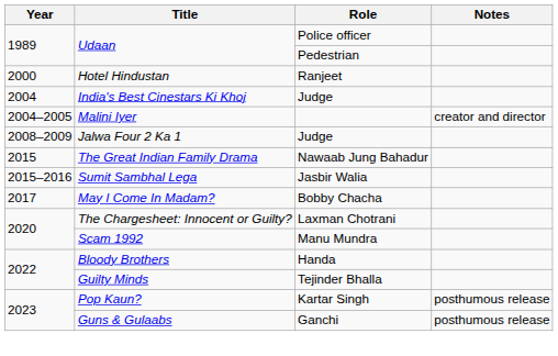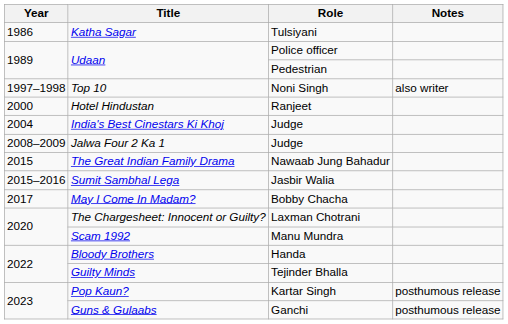 <table class="wikitable sortable">
 <tr>
 <th>Year</th>
 <th>Title</th>
 <th>Role</th>
 <th>Notes</th>
+</tr>
+<tr>
+<td>1986</td>
+<td><em><a href='#'>Katha Sagar</a></em></td>
+<td>Tulsiyani</td>
+<td></td>
 </tr>
 <tr>
 <td rowspan="2">1989</td>
 <td rowspan="2"><em><a href='#'>Udaan</a></em></td>
 <td>Police officer</td>
 <td></td>
 </tr>
 <tr>
 <td>Pedestrian</td>
 <td></td>
 </tr>
 <tr>
+<td>1997–1998</td>
+<td><em>Top 10</em></td>
+<td>Noni Singh</td>
+<td>also writer</td>
+</tr>
+<tr>
 <td>2000</td>
 <td><em>Hotel Hindustan</em></td>
 <td>Ranjeet</td>
 <td></td>
 </tr>
 <tr>
 <td>2004</td>
 <td><em><a href='#'>India's Best Cinestars Ki Khoj</a></em></td>
 <td>Judge</td>
 <td></td>
-</tr>
-<tr>
-<td>2004–2005</td>
-<td><em><a href='#'>Malini Iyer</a></em></td>
-<td></td>
-<td>creator and director</td>
 </tr>
 <tr>
 <td>2008–2009</td>
 <td><em>Jalwa Four 2 Ka 1</em></td>
 <td>Judge</td>
 <td></td>
 </tr>
 <tr>
 <td>2015</td>
 <td><em><a href='#'>The Great Indian Family Drama</a></em></td>
 <td>Nawaab Jung Bahadur</td>
 <td></td>
 </tr>
 <tr>
 <td>2015–2016</td>
 <td><em><a href='#'>Sumit Sambhal Lega</a></em></td>
 <td>Jasbir Walia</td>
 <td></td>
 </tr>
 <tr>
 <td>2017</td>
 <td><em><a href='#'>May I Come In Madam?</a></em></td>
 <td>Bobby Chacha</td>
 <td></td>
 </tr>
 <tr>
 <td rowspan="2">2020</td>
 <td><em>The Chargesheet: Innocent or Guilty?</em></td>
 <td>Laxman Chotrani</td>
 <td></td>
 </tr>
 <tr>
 <td><em><a href='#'>Scam 1992</a></em></td>
 <td>Manu Mundra</td>
 <td></td>
 </tr>
 <tr>
 <td rowspan=2>2022</td>
 <td><em><a href='#'>Bloody Brothers</a></em></td>
 <td>Handa</td>
 <td></td>
 </tr>
 <tr>
 <td><em><a href='#'>Guilty Minds</a></em></td>
 <td>Tejinder Bhalla</td>
 <td></td>
 </tr>
 <tr>
 <td rowspan=2>2023</td>
 <td><em><a href='#'>Pop Kaun?</a></em></td>
 <td>Kartar Singh</td>
 <td>posthumous release</td>
 </tr>
 <tr>
 <td><em><a href='#'>Guns & Gulaabs</a></em></td>
 <td>Ganchi</td>
 <td>posthumous release</td>
 </tr>
 </table>
